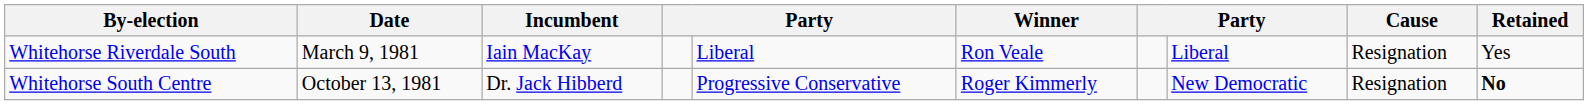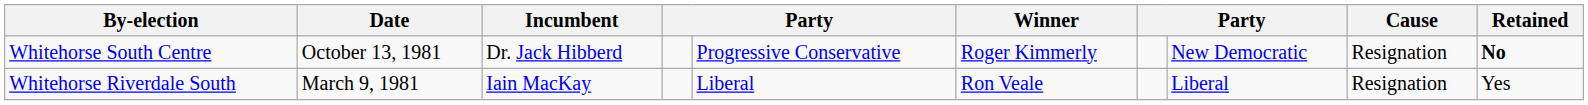 <table class=wikitable style="width:100%">
 <tr>
 <th>By-election</th>
 <th>Date</th>
 <th>Incumbent</th>
 <th colspan=2>Party</th>
 <th>Winner</th>
 <th colspan=2>Party</th>
 <th>Cause</th>
 <th>Retained</th>
+</tr>
+<tr>
+<td><a href='#'>Whitehorse South Centre</a></td>
+<td>October 13, 1981</td>
+<td>Dr. <a href='#'>Jack Hibberd</a></td>
+<td>   </td>
+<td><a href='#'>Progressive Conservative</a></td>
+<td><a href='#'>Roger Kimmerly</a></td>
+<td>   </td>
+<td><a href='#'>New Democratic</a></td>
+<td>Resignation</td>
+<td><strong>No</strong></td>
 </tr>
 <tr>
 <td><a href='#'>Whitehorse Riverdale South</a></td>
 <td>March 9, 1981</td>
 <td><a href='#'>Iain MacKay</a></td>
 <td>   </td>
 <td><a href='#'>Liberal</a></td>
 <td><a href='#'>Ron Veale</a></td>
 <td>   </td>
 <td><a href='#'>Liberal</a></td>
 <td>Resignation</td>
 <td>Yes</td>
 </tr>
-<tr>
-<td><a href='#'>Whitehorse South Centre</a></td>
-<td>October 13, 1981</td>
-<td>Dr. <a href='#'>Jack Hibberd</a></td>
-<td>   </td>
-<td><a href='#'>Progressive Conservative</a></td>
-<td><a href='#'>Roger Kimmerly</a></td>
-<td>   </td>
-<td><a href='#'>New Democratic</a></td>
-<td>Resignation</td>
-<td><strong>No</strong></td>
-</tr>
 </table>
